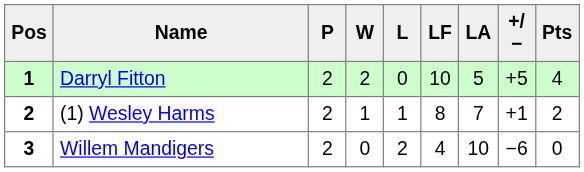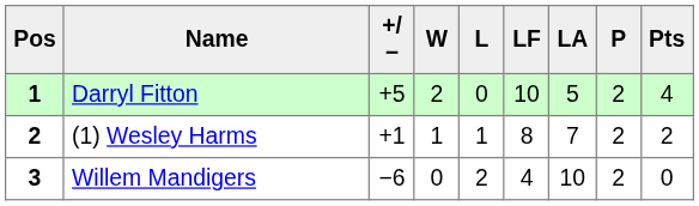 <table style=border-collapse:collapse border=1 cellspacing=0 cellpadding=5>
 <tr align=center bgcolor=#efefef>
 <th width=20>Pos</th>
 <th width=200>Name</th>
-<th width=20>P</th>
+<th width=20>+/−</th>
 <th width=20>W</th>
 <th width=20>L</th>
 <th width=20>LF</th>
 <th width=20>LA</th>
-<th width=20>+/−</th>
+<th width=20>P</th>
 <th width=20>Pts</th>
 </tr>
 <tr align=center style="background: #ccffcc;">
 <td><strong>1</strong></td>
 <td align="left"> <a href='#'>Darryl Fitton</a></td>
-<td>2</td>
+<td>+5</td>
 <td>2</td>
 <td>0</td>
 <td>10</td>
 <td>5</td>
-<td>+5</td>
+<td>2</td>
 <td>4</td>
 </tr>
 <tr align=center>
 <td><strong>2</strong></td>
 <td align="left"> (1) <a href='#'>Wesley Harms</a></td>
-<td>2</td>
+<td>+1</td>
 <td>1</td>
 <td>1</td>
 <td>8</td>
 <td>7</td>
-<td>+1</td>
+<td>2</td>
 <td>2</td>
 </tr>
 <tr align=center>
 <td><strong>3</strong></td>
 <td align="left"> <a href='#'>Willem Mandigers</a></td>
-<td>2</td>
+<td>−6</td>
 <td>0</td>
 <td>2</td>
 <td>4</td>
 <td>10</td>
-<td>−6</td>
+<td>2</td>
 <td>0</td>
 </tr>
 </table>
